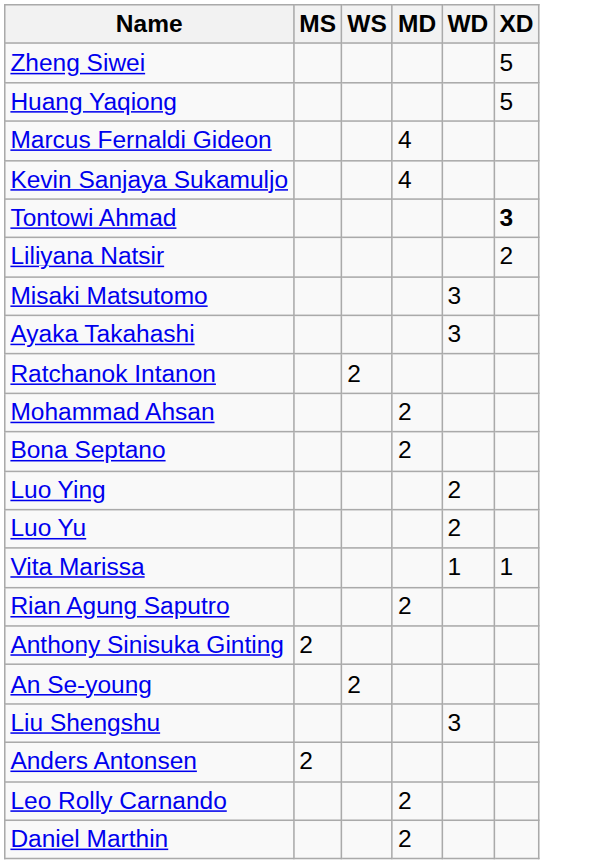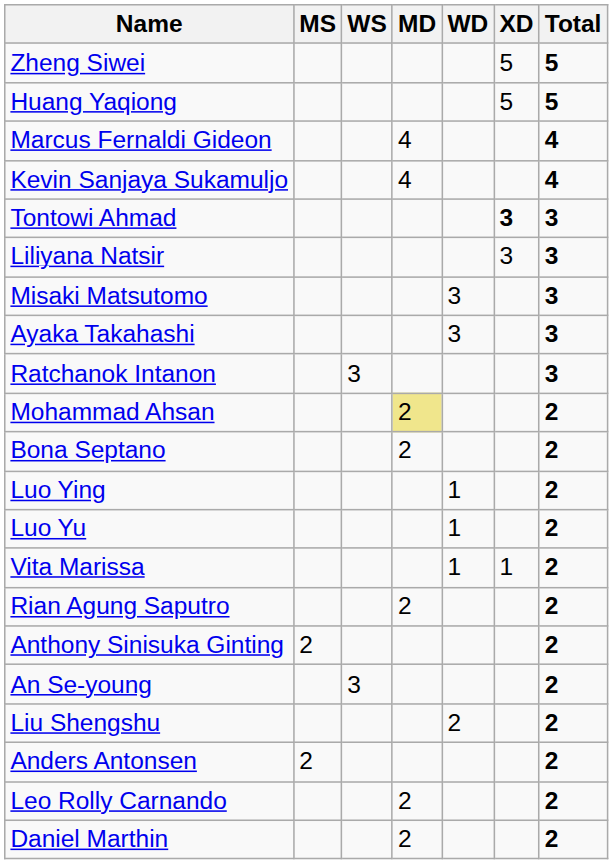 <table class="wikitable sortable">
 <tr>
 <th>Name</th>
 <th>MS</th>
 <th>WS</th>
 <th>MD</th>
 <th>WD</th>
 <th>XD</th>
+<th>Total</th>
 </tr>
 <tr>
 <td> <a href='#'>Zheng Siwei</a></td>
 <td></td>
 <td></td>
 <td></td>
 <td></td>
 <td>5</td>
+<td><strong>5</strong></td>
 </tr>
 <tr>
 <td> <a href='#'>Huang Yaqiong</a></td>
 <td></td>
 <td></td>
 <td></td>
 <td></td>
 <td>5</td>
+<td><strong>5</strong></td>
 </tr>
 <tr>
 <td> <a href='#'>Marcus Fernaldi Gideon</a></td>
 <td></td>
 <td></td>
 <td>4</td>
 <td></td>
 <td></td>
+<td><strong>4</strong></td>
 </tr>
 <tr>
 <td> <a href='#'>Kevin Sanjaya Sukamuljo</a></td>
 <td></td>
 <td></td>
 <td>4</td>
 <td></td>
 <td></td>
+<td><strong>4</strong></td>
 </tr>
 <tr>
 <td> <a href='#'>Tontowi Ahmad</a></td>
 <td></td>
 <td></td>
 <td></td>
 <td></td>
 <td><strong>3</strong></td>
+<td><strong>3</strong></td>
 </tr>
 <tr>
 <td> <a href='#'>Liliyana Natsir</a></td>
 <td></td>
 <td></td>
 <td></td>
 <td></td>
-<td>2</td>
+<td>3</td>
+<td><strong>3</strong></td>
 </tr>
 <tr>
 <td> <a href='#'>Misaki Matsutomo</a></td>
 <td></td>
 <td></td>
 <td></td>
 <td>3</td>
 <td></td>
+<td><strong>3</strong></td>
 </tr>
 <tr>
 <td> <a href='#'>Ayaka Takahashi</a></td>
 <td></td>
 <td></td>
 <td></td>
 <td>3</td>
 <td></td>
+<td><strong>3</strong></td>
 </tr>
 <tr>
 <td> <a href='#'>Ratchanok Intanon</a></td>
 <td></td>
-<td>2</td>
+<td>3</td>
 <td></td>
 <td></td>
 <td></td>
+<td><strong>3</strong></td>
 </tr>
 <tr>
 <td> <a href='#'>Mohammad Ahsan</a></td>
 <td></td>
 <td></td>
-<td>2</td>
+<td style="background: khaki;">2</td>
 <td></td>
 <td></td>
+<td><strong>2</strong></td>
 </tr>
 <tr>
 <td> <a href='#'>Bona Septano</a></td>
 <td></td>
 <td></td>
 <td>2</td>
 <td></td>
 <td></td>
+<td><strong>2</strong></td>
 </tr>
 <tr>
 <td> <a href='#'>Luo Ying</a></td>
 <td></td>
 <td></td>
 <td></td>
-<td>2</td>
+<td>1</td>
 <td></td>
+<td><strong>2</strong></td>
 </tr>
 <tr>
 <td> <a href='#'>Luo Yu</a></td>
 <td></td>
 <td></td>
 <td></td>
-<td>2</td>
+<td>1</td>
 <td></td>
+<td><strong>2</strong></td>
 </tr>
 <tr>
 <td> <a href='#'>Vita Marissa</a></td>
 <td></td>
 <td></td>
 <td></td>
 <td>1</td>
 <td>1</td>
+<td><strong>2</strong></td>
 </tr>
 <tr>
 <td> <a href='#'>Rian Agung Saputro</a></td>
 <td></td>
 <td></td>
 <td>2</td>
 <td></td>
 <td></td>
+<td><strong>2</strong></td>
 </tr>
 <tr>
 <td> <a href='#'>Anthony Sinisuka Ginting</a></td>
 <td>2</td>
 <td></td>
 <td></td>
 <td></td>
 <td></td>
+<td><strong>2</strong></td>
 </tr>
 <tr>
 <td> <a href='#'>An Se-young</a></td>
 <td></td>
-<td>2</td>
+<td>3</td>
 <td></td>
 <td></td>
 <td></td>
+<td><strong>2</strong></td>
 </tr>
 <tr>
 <td> <a href='#'>Liu Shengshu</a></td>
 <td></td>
 <td></td>
 <td></td>
-<td>3</td>
+<td>2</td>
 <td></td>
+<td><strong>2</strong></td>
 </tr>
 <tr>
 <td> <a href='#'>Anders Antonsen</a></td>
 <td>2</td>
 <td></td>
 <td></td>
 <td></td>
 <td></td>
+<td><strong>2</strong></td>
 </tr>
 <tr>
 <td> <a href='#'>Leo Rolly Carnando</a></td>
 <td></td>
 <td></td>
 <td>2</td>
 <td></td>
 <td></td>
+<td><strong>2</strong></td>
 </tr>
 <tr>
 <td> <a href='#'>Daniel Marthin</a></td>
 <td></td>
 <td></td>
 <td>2</td>
 <td></td>
 <td></td>
+<td><strong>2</strong></td>
 </tr>
 </table>
